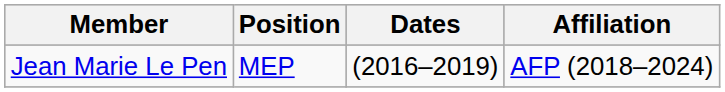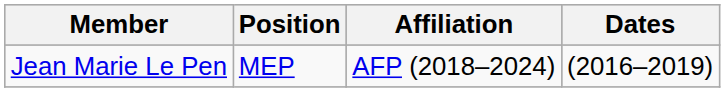 <table class="wikitable">
 <tr>
 <th>Member</th>
 <th>Position</th>
+<th>Affiliation</th>
 <th>Dates</th>
-<th>Affiliation</th>
 </tr>
 <tr>
 <td><a href='#'>Jean Marie Le Pen</a></td>
 <td><a href='#'>MEP</a></td>
+<td><a href='#'>AFP</a> (2018–2024)</td>
 <td>(2016–2019)</td>
-<td><a href='#'>AFP</a> (2018–2024)</td>
 </tr>
 </table>
